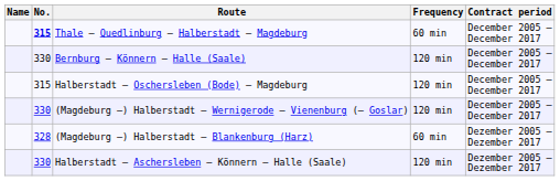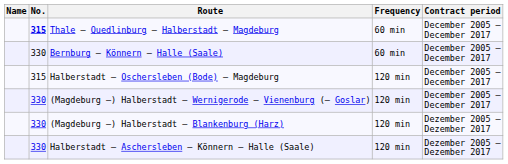 <table class="wikitable">
 <tr class="hintergrundfarbe5">
 <th>Name</th>
 <th>No.</th>
 <th>Route</th>
 <th>Frequency</th>
 <th>Contract period</th>
 </tr>
 <tr style="background-color: #f8f8ff">
 <td align="center"> </td>
 <td align="center"><strong><a href='#'>315</a></strong></td>
 <td><a href='#'>Thale</a> – <a href='#'>Quedlinburg</a> – <a href='#'>Halberstadt</a> – <a href='#'>Magdeburg</a></td>
 <td>60 min</td>
 <td>December 2005 –<br>December 2017</td>
 </tr>
 <tr style="background-color: #f0f0ff">
 <td align="center"> </td>
 <td align="center">330</td>
 <td><a href='#'>Bernburg</a> – <a href='#'>Könnern</a> – <a href='#'>Halle (Saale)</a></td>
-<td>120 min</td>
+<td>60 min</td>
 <td>December 2005 –<br>December 2017</td>
 </tr>
 <tr style="background-color: #f8f8ff">
 <td align="center"> </td>
 <td align="center">315</td>
 <td>Halberstadt – <a href='#'>Oschersleben (Bode)</a> – Magdeburg</td>
 <td>120 min</td>
 <td>December 2005 –<br>December 2017</td>
 </tr>
 <tr style="background-color: #f0f0ff">
 <td align="center"> </td>
 <td align="center"><a href='#'>330</a></td>
 <td>(Magdeburg –) Halberstadt – <a href='#'>Wernigerode</a> – <a href='#'>Vienenburg</a> (– <a href='#'>Goslar</a>)</td>
 <td>120 min</td>
 <td>December 2005 –<br>December 2017</td>
 </tr>
 <tr style="background-color: #f8f8ff">
 <td align="center"> </td>
-<td align="center"><a href='#'>328</a></td>
+<td align="center"><a href='#'>330</a></td>
 <td>(Magdeburg –) Halberstadt – <a href='#'>Blankenburg (Harz)</a></td>
-<td>60 min</td>
+<td>120 min</td>
 <td>Dezember 2005 –<br>Dezember 2017</td>
 </tr>
 <tr style="background-color: #f0f0ff">
 <td align="center"> </td>
 <td align="center"><a href='#'>330</a></td>
 <td>Halberstadt – <a href='#'>Aschersleben</a> – Könnern – Halle (Saale)</td>
 <td>120 min</td>
 <td>Dezember 2005 –<br>Dezember 2017</td>
 </tr>
 </table>
